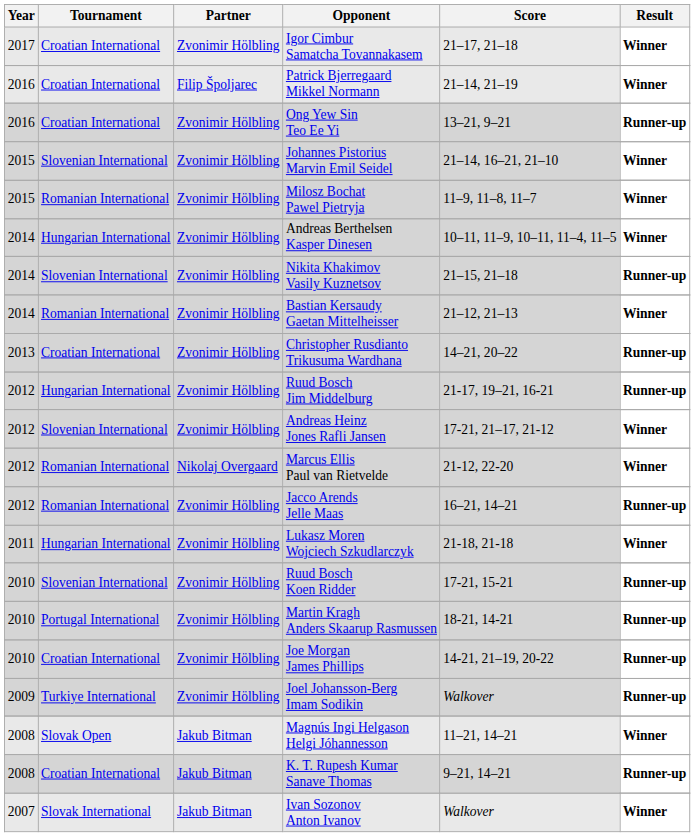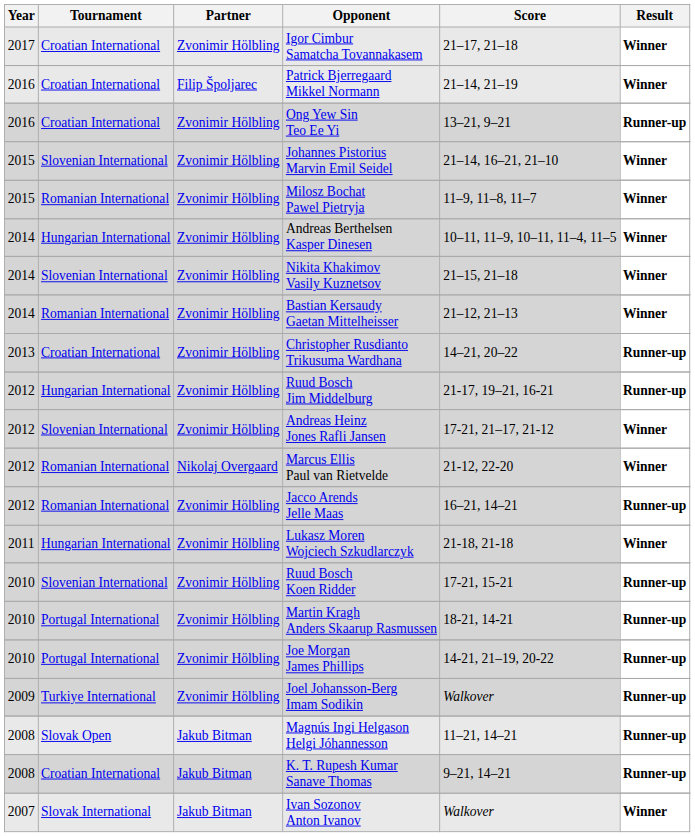 <table class="sortable wikitable" style="font-size: 90%;">
 <tr>
 <th>Year</th>
 <th>Tournament</th>
 <th>Partner</th>
 <th>Opponent</th>
 <th>Score</th>
 <th>Result</th>
 </tr>
 <tr style="background:#E9E9E9">
 <td align="center">2017</td>
 <td align="left"><a href='#'>Croatian International</a></td>
 <td align="left"> <a href='#'>Zvonimir Hölbling</a></td>
 <td align="left"> <a href='#'>Igor Cimbur</a><br> <a href='#'>Samatcha Tovannakasem</a></td>
 <td align="left">21–17, 21–18</td>
 <td style="text-align:left; background:white"> <strong>Winner</strong></td>
 </tr>
 <tr>
 </tr>
 <tr style="background:#E9E9E9">
 <td align="center">2016</td>
 <td align="left"><a href='#'>Croatian International</a></td>
 <td align="left"> <a href='#'>Filip Špoljarec</a></td>
 <td align="left"> <a href='#'>Patrick Bjerregaard</a><br> <a href='#'>Mikkel Normann</a></td>
 <td align="left">21–14, 21–19</td>
 <td style="text-align:left; background:white"> <strong>Winner</strong></td>
 </tr>
 <tr>
 </tr>
 <tr style="background:#D5D5D5">
 <td align="center">2016</td>
 <td align="left"><a href='#'>Croatian International</a></td>
 <td align="left"> <a href='#'>Zvonimir Hölbling</a></td>
 <td align="left"> <a href='#'>Ong Yew Sin</a><br> <a href='#'>Teo Ee Yi</a></td>
 <td align="left">13–21, 9–21</td>
 <td style="text-align:left; background:white"> <strong>Runner-up</strong></td>
 </tr>
 <tr>
 </tr>
 <tr style="background:#D5D5D5">
 <td align="center">2015</td>
 <td align="left"><a href='#'>Slovenian International</a></td>
 <td align="left"> <a href='#'>Zvonimir Hölbling</a></td>
 <td align="left"> <a href='#'>Johannes Pistorius</a><br> <a href='#'>Marvin Emil Seidel</a></td>
 <td align="left">21–14, 16–21, 21–10</td>
 <td style="text-align:left; background:white"> <strong>Winner</strong></td>
 </tr>
 <tr>
 </tr>
 <tr style="background:#D5D5D5">
 <td align="center">2015</td>
 <td align="left"><a href='#'>Romanian International</a></td>
 <td align="left"> <a href='#'>Zvonimir Hölbling</a></td>
 <td align="left"> <a href='#'>Milosz Bochat</a><br> <a href='#'>Pawel Pietryja</a></td>
 <td align="left">11–9, 11–8, 11–7</td>
 <td style="text-align:left; background:white"> <strong>Winner</strong></td>
 </tr>
 <tr>
 </tr>
 <tr style="background:#D5D5D5">
 <td align="center">2014</td>
 <td align="left"><a href='#'>Hungarian International</a></td>
 <td align="left"> <a href='#'>Zvonimir Hölbling</a></td>
 <td align="left"> Andreas Berthelsen<br> <a href='#'>Kasper Dinesen</a></td>
 <td align="left">10–11, 11–9, 10–11, 11–4, 11–5</td>
 <td style="text-align:left; background:white"> <strong>Winner</strong></td>
 </tr>
 <tr>
 </tr>
 <tr style="background:#D5D5D5">
 <td align="center">2014</td>
 <td align="left"><a href='#'>Slovenian International</a></td>
 <td align="left"> <a href='#'>Zvonimir Hölbling</a></td>
 <td align="left"> <a href='#'>Nikita Khakimov</a><br> <a href='#'>Vasily Kuznetsov</a></td>
 <td align="left">21–15, 21–18</td>
-<td style="text-align:left; background:white"> <strong>Runner-up</strong></td>
+<td style="text-align:left; background:white"> <strong>Winner</strong></td>
 </tr>
 <tr>
 </tr>
 <tr style="background:#D5D5D5">
 <td align="center">2014</td>
 <td align="left"><a href='#'>Romanian International</a></td>
 <td align="left"> <a href='#'>Zvonimir Hölbling</a></td>
 <td align="left"> <a href='#'>Bastian Kersaudy</a><br> <a href='#'>Gaetan Mittelheisser</a></td>
 <td align="left">21–12, 21–13</td>
 <td style="text-align:left; background:white"> <strong>Winner</strong></td>
 </tr>
 <tr>
 </tr>
 <tr style="background:#D5D5D5">
 <td align="center">2013</td>
 <td align="left"><a href='#'>Croatian International</a></td>
 <td align="left"> <a href='#'>Zvonimir Hölbling</a></td>
 <td align="left"> <a href='#'>Christopher Rusdianto</a><br> <a href='#'>Trikusuma Wardhana</a></td>
 <td align="left">14–21, 20–22</td>
 <td style="text-align:left; background:white"> <strong>Runner-up</strong></td>
 </tr>
 <tr>
 </tr>
 <tr style="background:#D5D5D5">
 <td align="center">2012</td>
 <td align="left"><a href='#'>Hungarian International</a></td>
 <td align="left"> <a href='#'>Zvonimir Hölbling</a></td>
 <td align="left"> <a href='#'>Ruud Bosch</a><br> <a href='#'>Jim Middelburg</a></td>
 <td align="left">21-17, 19–21, 16-21</td>
 <td style="text-align:left; background:white"> <strong>Runner-up</strong></td>
 </tr>
 <tr>
 </tr>
 <tr style="background:#D5D5D5">
 <td align="center">2012</td>
 <td align="left"><a href='#'>Slovenian International</a></td>
 <td align="left"> <a href='#'>Zvonimir Hölbling</a></td>
 <td align="left"> <a href='#'>Andreas Heinz</a><br> <a href='#'>Jones Rafli Jansen</a></td>
 <td align="left">17-21, 21–17, 21-12</td>
 <td style="text-align:left; background:white"> <strong>Winner</strong></td>
 </tr>
 <tr>
 </tr>
 <tr style="background:#D5D5D5">
 <td align="center">2012</td>
 <td align="left"><a href='#'>Romanian International</a></td>
 <td align="left"> <a href='#'>Nikolaj Overgaard</a></td>
 <td align="left"> <a href='#'>Marcus Ellis</a><br> Paul van Rietvelde</td>
 <td align="left">21-12, 22-20</td>
 <td style="text-align:left; background:white"> <strong>Winner</strong></td>
 </tr>
 <tr>
 </tr>
 <tr style="background:#D5D5D5">
 <td align="center">2012</td>
 <td align="left"><a href='#'>Romanian International</a></td>
 <td align="left"> <a href='#'>Zvonimir Hölbling</a></td>
 <td align="left"> <a href='#'>Jacco Arends</a><br> <a href='#'>Jelle Maas</a></td>
 <td align="left">16–21, 14–21</td>
 <td style="text-align:left; background:white"> <strong>Runner-up</strong></td>
 </tr>
 <tr>
 </tr>
 <tr style="background:#D5D5D5">
 <td align="center">2011</td>
 <td align="left"><a href='#'>Hungarian International</a></td>
 <td align="left"> <a href='#'>Zvonimir Hölbling</a></td>
 <td align="left"> <a href='#'>Lukasz Moren</a><br> <a href='#'>Wojciech Szkudlarczyk</a></td>
 <td align="left">21-18, 21-18</td>
 <td style="text-align:left; background:white"> <strong>Winner</strong></td>
 </tr>
 <tr>
 </tr>
 <tr style="background:#D5D5D5">
 <td align="center">2010</td>
 <td align="left"><a href='#'>Slovenian International</a></td>
 <td align="left"> <a href='#'>Zvonimir Hölbling</a></td>
 <td align="left"> <a href='#'>Ruud Bosch</a><br> <a href='#'>Koen Ridder</a></td>
 <td align="left">17-21, 15-21</td>
 <td style="text-align:left; background:white"> <strong>Runner-up</strong></td>
 </tr>
 <tr>
 </tr>
 <tr style="background:#D5D5D5">
 <td align="center">2010</td>
 <td align="left"><a href='#'>Portugal International</a></td>
 <td align="left"> <a href='#'>Zvonimir Hölbling</a></td>
 <td align="left"> <a href='#'>Martin Kragh</a><br> <a href='#'>Anders Skaarup Rasmussen</a></td>
 <td align="left">18-21, 14-21</td>
 <td style="text-align:left; background:white"> <strong>Runner-up</strong></td>
 </tr>
 <tr>
 </tr>
 <tr style="background:#D5D5D5">
 <td align="center">2010</td>
-<td align="left"><a href='#'>Croatian International</a></td>
+<td align="left"><a href='#'>Portugal International</a></td>
 <td align="left"> <a href='#'>Zvonimir Hölbling</a></td>
 <td align="left"> <a href='#'>Joe Morgan</a><br> <a href='#'>James Phillips</a></td>
 <td align="left">14-21, 21–19, 20-22</td>
 <td style="text-align:left; background:white"> <strong>Runner-up</strong></td>
 </tr>
 <tr>
 </tr>
 <tr style="background:#D5D5D5">
 <td align="center">2009</td>
 <td align="left"><a href='#'>Turkiye International</a></td>
 <td align="left"> <a href='#'>Zvonimir Hölbling</a></td>
 <td align="left"> <a href='#'>Joel Johansson-Berg</a><br> <a href='#'>Imam Sodikin</a></td>
 <td align="left"><em>Walkover</em></td>
 <td style="text-align:left; background:white"> <strong>Runner-up</strong></td>
 </tr>
 <tr>
 </tr>
 <tr style="background:#E9E9E9">
 <td align="center">2008</td>
 <td align="left"><a href='#'>Slovak Open</a></td>
 <td align="left"> <a href='#'>Jakub Bitman</a></td>
 <td align="left"> <a href='#'>Magnús Ingi Helgason</a><br> <a href='#'>Helgi Jóhannesson</a></td>
 <td align="left">11–21, 14–21</td>
-<td style="text-align:left; background:white"> <strong>Winner</strong></td>
+<td style="text-align:left; background:white"> <strong>Runner-up</strong></td>
 </tr>
 <tr>
 </tr>
 <tr style="background:#D5D5D5">
 <td align="center">2008</td>
 <td align="left"><a href='#'>Croatian International</a></td>
 <td align="left"> <a href='#'>Jakub Bitman</a></td>
 <td align="left"> <a href='#'>K. T. Rupesh Kumar</a><br> <a href='#'>Sanave Thomas</a></td>
 <td align="left">9–21, 14–21</td>
 <td style="text-align:left; background:white"> <strong>Runner-up</strong></td>
 </tr>
 <tr>
 </tr>
 <tr style="background:#E9E9E9">
 <td align="center">2007</td>
 <td align="left"><a href='#'>Slovak International</a></td>
 <td align="left"> <a href='#'>Jakub Bitman</a></td>
 <td align="left"> <a href='#'>Ivan Sozonov</a><br> <a href='#'>Anton Ivanov</a></td>
 <td align="left"><em>Walkover</em></td>
 <td style="text-align:left; background:white"> <strong>Winner</strong></td>
 </tr>
 </table>
